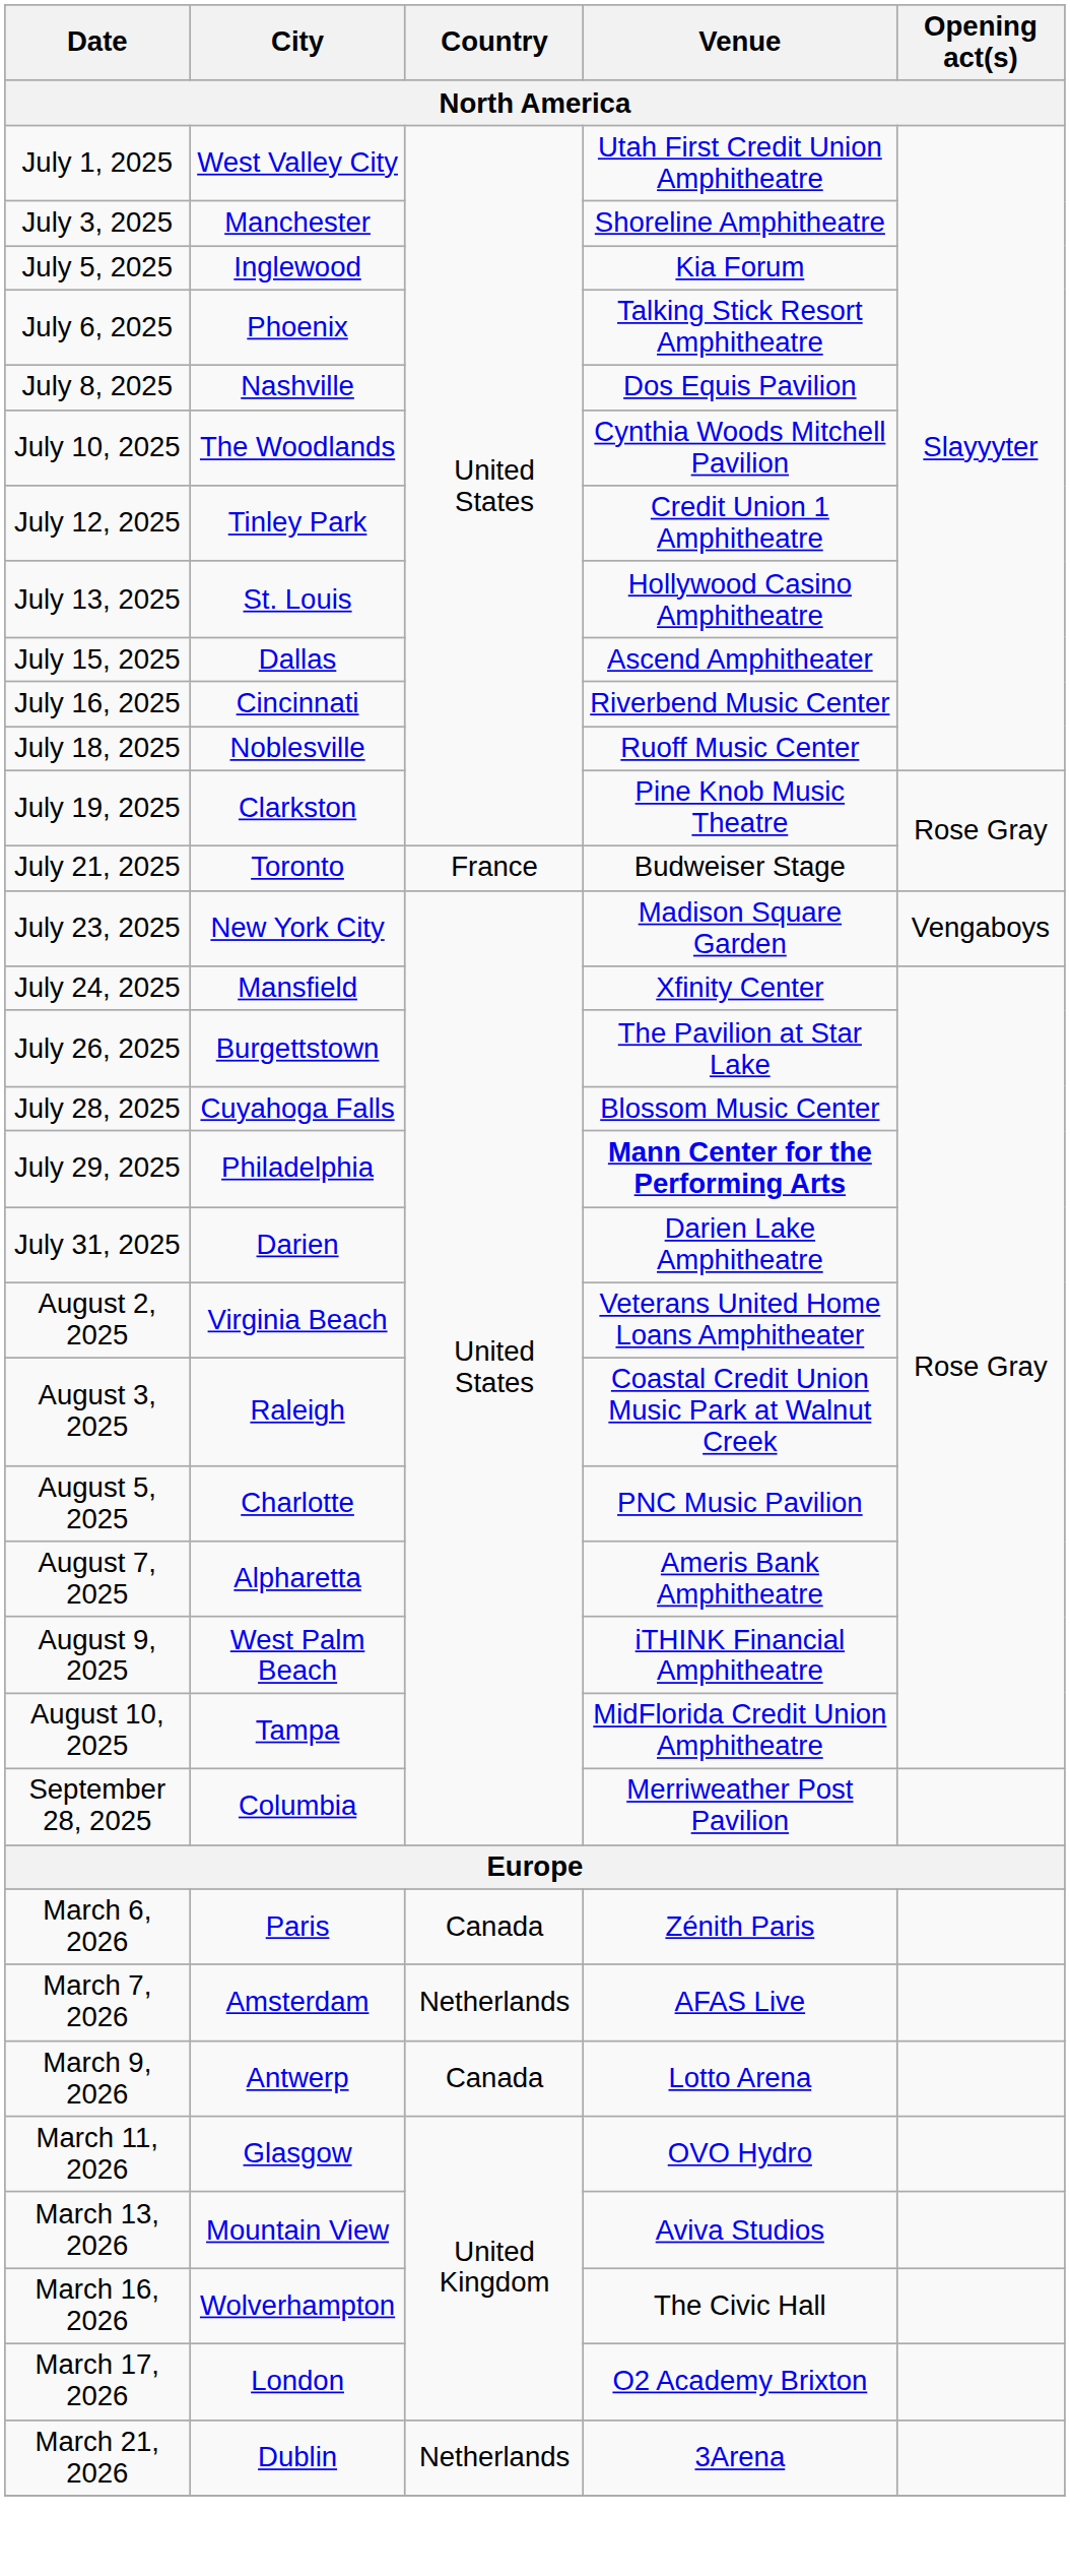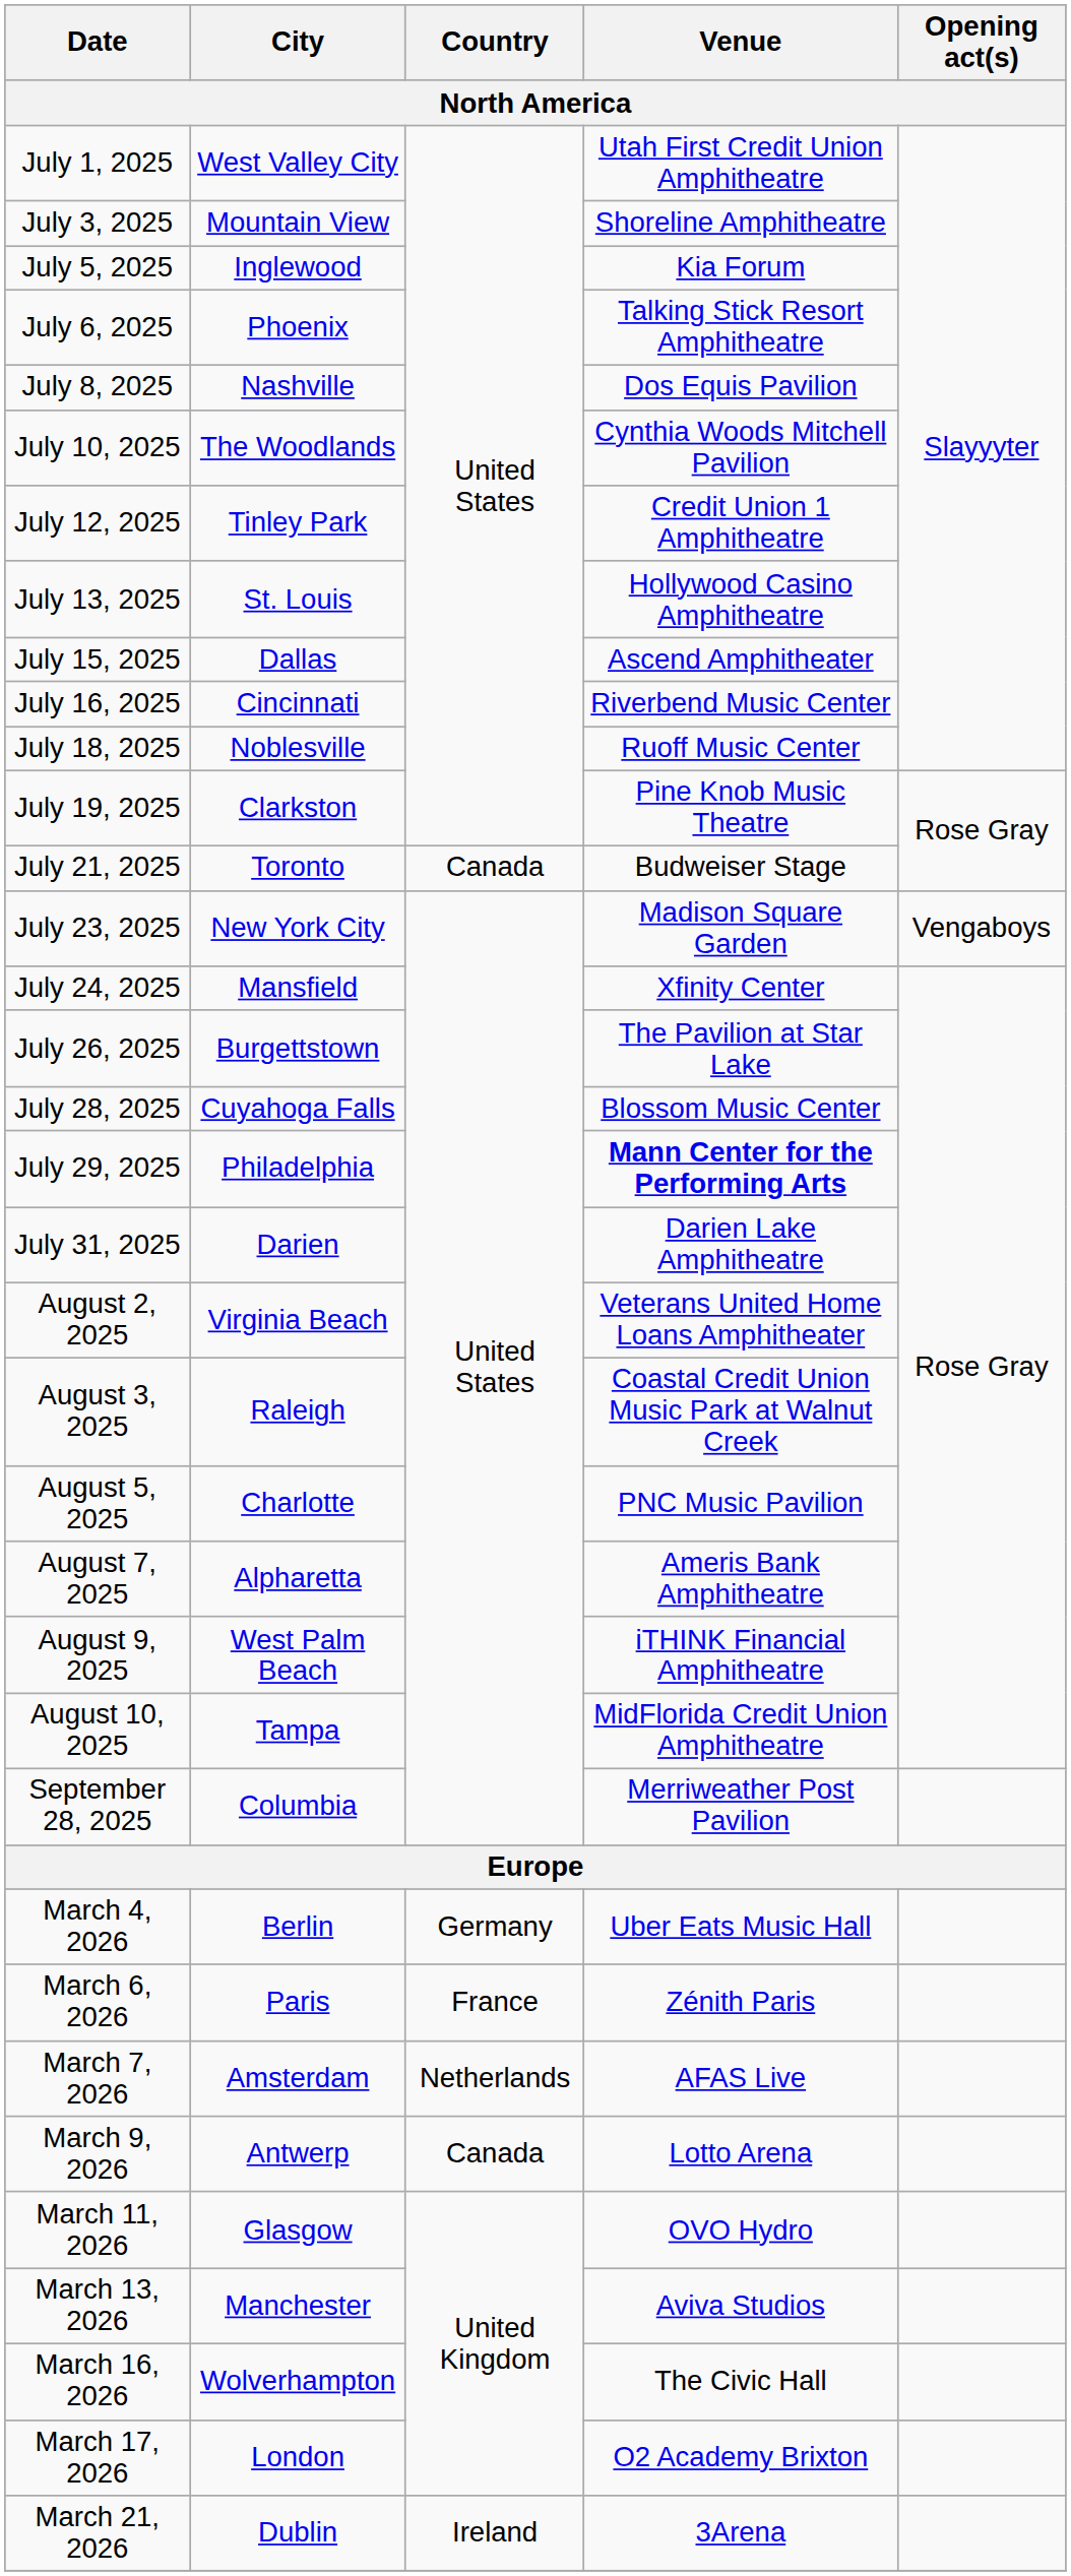 <table class="wikitable" style="text-align:center;">
 <tr>
 <th scope="col">Date</th>
 <th scope="col">City</th>
 <th scope="col">Country</th>
 <th scope="col">Venue</th>
 <th>Opening act(s)</th>
 </tr>
 <tr>
 <th colspan="5">North America</th>
 </tr>
 <tr>
 <td>July 1, 2025</td>
 <td><a href='#'>West Valley City</a></td>
 <td rowspan="12">United States</td>
 <td><a href='#'>Utah First Credit Union Amphitheatre</a></td>
 <td rowspan="11"><a href='#'>Slayyyter</a></td>
 </tr>
 <tr>
 <td>July 3, 2025</td>
-<td><a href='#'>Manchester</a></td>
+<td><a href='#'>Mountain View</a></td>
 <td><a href='#'>Shoreline Amphitheatre</a></td>
 </tr>
 <tr>
 <td>July 5, 2025</td>
 <td><a href='#'>Inglewood</a></td>
 <td><a href='#'>Kia Forum</a></td>
 </tr>
 <tr>
 <td>July 6, 2025</td>
 <td><a href='#'>Phoenix</a></td>
 <td><a href='#'>Talking Stick Resort Amphitheatre</a></td>
 </tr>
 <tr>
 <td>July 8, 2025</td>
 <td><a href='#'>Nashville</a></td>
 <td><a href='#'>Dos Equis Pavilion</a></td>
 </tr>
 <tr>
 <td>July 10, 2025</td>
 <td><a href='#'>The Woodlands</a></td>
 <td><a href='#'>Cynthia Woods Mitchell Pavilion</a></td>
 </tr>
 <tr>
 <td>July 12, 2025</td>
 <td><a href='#'>Tinley Park</a></td>
 <td><a href='#'>Credit Union 1 Amphitheatre</a></td>
 </tr>
 <tr>
 <td>July 13, 2025</td>
 <td><a href='#'>St. Louis</a></td>
 <td><a href='#'>Hollywood Casino Amphitheatre</a></td>
 </tr>
 <tr>
 <td>July 15, 2025</td>
 <td><a href='#'>Dallas</a></td>
 <td><a href='#'>Ascend Amphitheater</a></td>
 </tr>
 <tr>
 <td>July 16, 2025</td>
 <td><a href='#'>Cincinnati</a></td>
 <td><a href='#'>Riverbend Music Center</a></td>
 </tr>
 <tr>
 <td>July 18, 2025</td>
 <td><a href='#'>Noblesville</a></td>
 <td><a href='#'>Ruoff Music Center</a></td>
 </tr>
 <tr>
 <td>July 19, 2025</td>
 <td><a href='#'>Clarkston</a></td>
 <td><a href='#'>Pine Knob Music Theatre</a></td>
 <td rowspan="2">Rose Gray</td>
 </tr>
 <tr>
 <td>July 21, 2025</td>
 <td><a href='#'>Toronto</a></td>
-<td>France</td>
+<td>Canada</td>
 <td>Budweiser Stage</td>
 </tr>
 <tr>
 <td>July 23, 2025</td>
 <td><a href='#'>New York City</a></td>
 <td rowspan="13">United States</td>
 <td><a href='#'>Madison Square Garden</a></td>
 <td>Vengaboys</td>
 </tr>
 <tr>
 <td>July 24, 2025</td>
 <td><a href='#'>Mansfield</a></td>
 <td><a href='#'>Xfinity Center</a></td>
 <td rowspan="11">Rose Gray</td>
 </tr>
 <tr>
 <td>July 26, 2025</td>
 <td><a href='#'>Burgettstown</a></td>
 <td><a href='#'>The Pavilion at Star Lake</a></td>
 </tr>
 <tr>
 <td>July 28, 2025</td>
 <td><a href='#'>Cuyahoga Falls</a></td>
 <td><a href='#'>Blossom Music Center</a></td>
 </tr>
 <tr>
 <td>July 29, 2025</td>
 <td><a href='#'>Philadelphia</a></td>
 <td><strong><a href='#'>Mann Center for the Performing Arts</a></strong></td>
 </tr>
 <tr>
 <td>July 31, 2025</td>
 <td><a href='#'>Darien</a></td>
 <td><a href='#'>Darien Lake Amphitheatre</a></td>
 </tr>
 <tr>
 <td>August 2, 2025</td>
 <td><a href='#'>Virginia Beach</a></td>
 <td><a href='#'>Veterans United Home Loans Amphitheater</a></td>
 </tr>
 <tr>
 <td>August 3, 2025</td>
 <td><a href='#'>Raleigh</a></td>
 <td><a href='#'>Coastal Credit Union Music Park at Walnut Creek</a></td>
 </tr>
 <tr>
 <td>August 5, 2025</td>
 <td><a href='#'>Charlotte</a></td>
 <td><a href='#'>PNC Music Pavilion</a></td>
 </tr>
 <tr>
 <td>August 7, 2025</td>
 <td><a href='#'>Alpharetta</a></td>
 <td><a href='#'>Ameris Bank Amphitheatre</a></td>
 </tr>
 <tr>
 <td>August 9, 2025</td>
 <td><a href='#'>West Palm Beach</a></td>
 <td><a href='#'>iTHINK Financial Amphitheatre</a></td>
 </tr>
 <tr>
 <td>August 10, 2025</td>
 <td><a href='#'>Tampa</a></td>
 <td><a href='#'>MidFlorida Credit Union Amphitheatre</a></td>
 </tr>
 <tr>
 <td>September 28, 2025</td>
 <td><a href='#'>Columbia</a></td>
 <td><a href='#'>Merriweather Post Pavilion</a></td>
 <td></td>
 </tr>
 <tr>
 <th colspan="5">Europe</th>
 </tr>
 <tr>
+<td>March 4, 2026</td>
+<td><a href='#'>Berlin</a></td>
+<td>Germany</td>
+<td><a href='#'>Uber Eats Music Hall</a></td>
+<td></td>
+</tr>
+<tr>
 <td>March 6, 2026</td>
 <td><a href='#'>Paris</a></td>
-<td>Canada</td>
+<td>France</td>
 <td><a href='#'>Zénith Paris</a></td>
 <td></td>
 </tr>
 <tr>
 <td>March 7, 2026</td>
 <td><a href='#'>Amsterdam</a></td>
 <td>Netherlands</td>
 <td><a href='#'>AFAS Live</a></td>
 <td></td>
 </tr>
 <tr>
 <td>March 9, 2026</td>
 <td><a href='#'>Antwerp</a></td>
 <td>Canada</td>
 <td><a href='#'>Lotto Arena</a></td>
 <td></td>
 </tr>
 <tr>
 <td>March 11, 2026</td>
 <td><a href='#'>Glasgow</a></td>
 <td rowspan="4">United Kingdom</td>
 <td><a href='#'>OVO Hydro</a></td>
 <td></td>
 </tr>
 <tr>
 <td>March 13, 2026</td>
-<td><a href='#'>Mountain View</a></td>
+<td><a href='#'>Manchester</a></td>
 <td><a href='#'>Aviva Studios</a></td>
 <td></td>
 </tr>
 <tr>
 <td>March 16, 2026</td>
 <td><a href='#'>Wolverhampton</a></td>
 <td>The Civic Hall</td>
 <td></td>
 </tr>
 <tr>
 <td>March 17, 2026</td>
 <td><a href='#'>London</a></td>
 <td><a href='#'>O2 Academy Brixton</a></td>
 <td></td>
 </tr>
 <tr>
 <td>March 21, 2026</td>
 <td><a href='#'>Dublin</a></td>
-<td>Netherlands</td>
+<td>Ireland</td>
 <td><a href='#'>3Arena</a></td>
 <td></td>
 </tr>
 <tr>
 </tr>
 </table>
